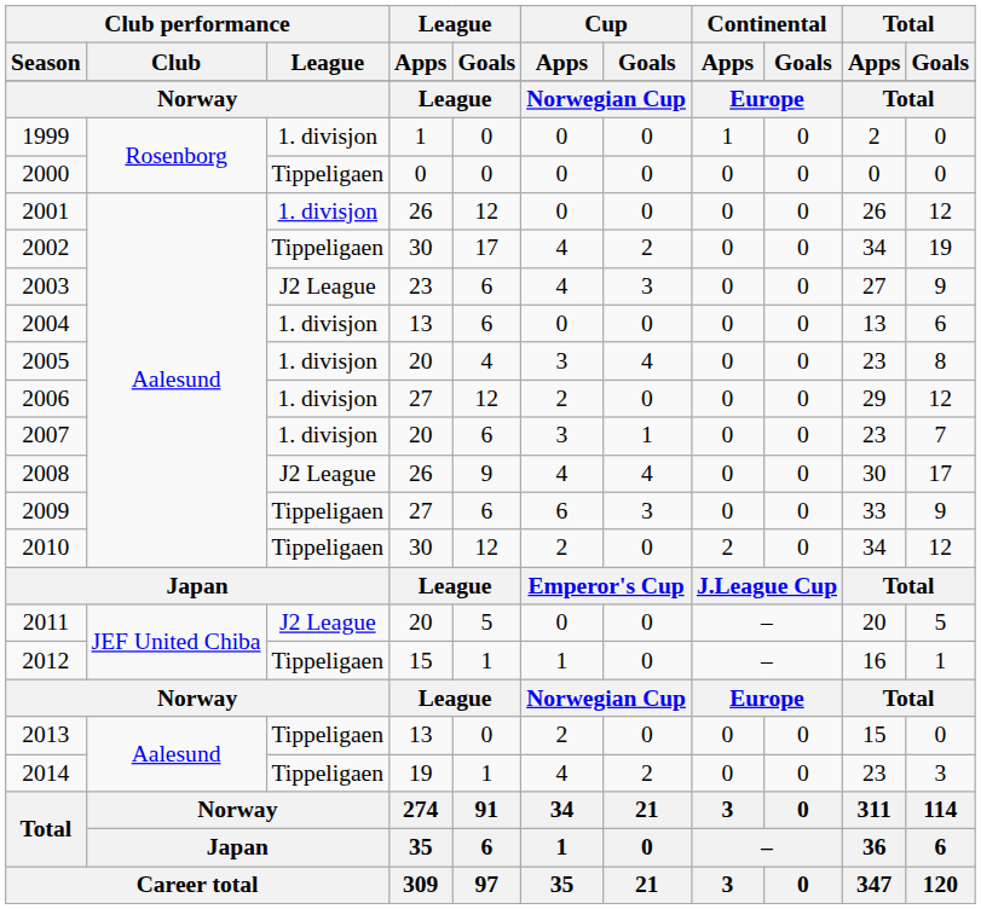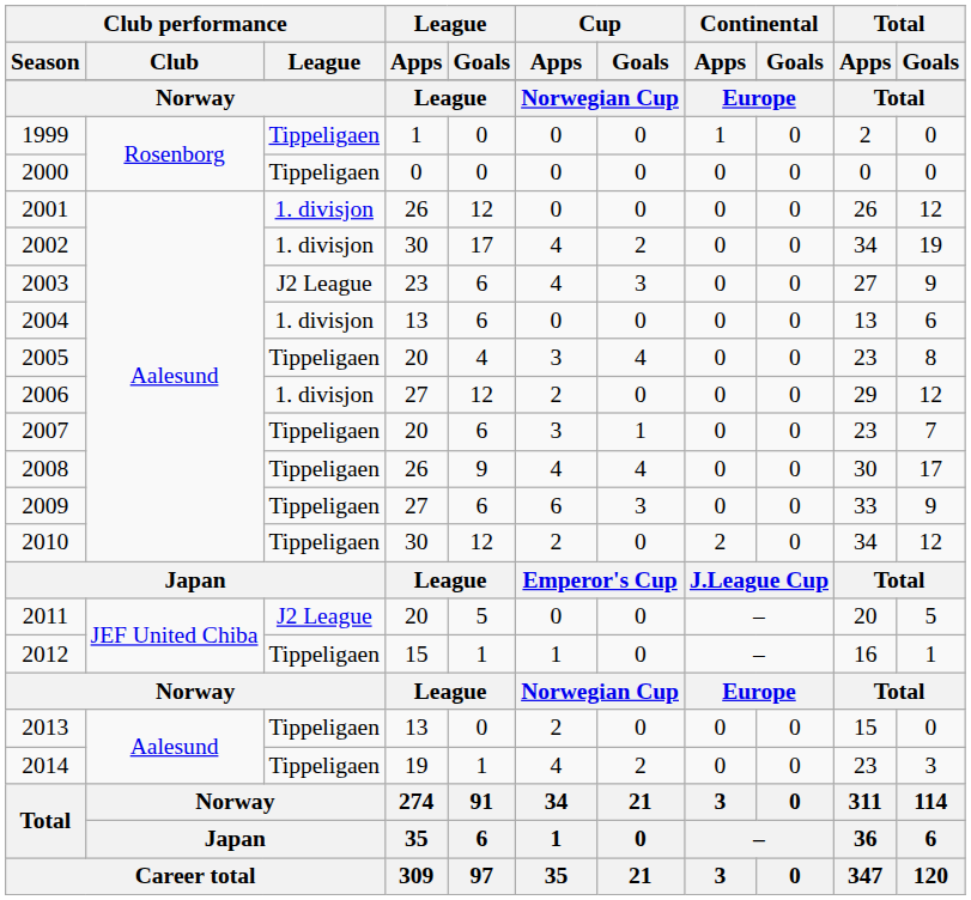 <table class="wikitable" style="text-align:center">
 <tr>
 <th colspan=3>Club performance</th>
 <th colspan=2>League</th>
 <th colspan=2>Cup</th>
 <th colspan=2>Continental</th>
 <th colspan=2>Total</th>
 </tr>
 <tr>
 <th>Season</th>
 <th>Club</th>
 <th>League</th>
 <th>Apps</th>
 <th>Goals</th>
 <th>Apps</th>
 <th>Goals</th>
 <th>Apps</th>
 <th>Goals</th>
 <th>Apps</th>
 <th>Goals</th>
 </tr>
 <tr>
 </tr>
 <tr>
 <th colspan=3>Norway</th>
 <th colspan=2>League</th>
 <th colspan=2><a href='#'>Norwegian Cup</a></th>
 <th colspan=2><a href='#'>Europe</a></th>
 <th colspan=2>Total</th>
 </tr>
 <tr>
 <td>1999</td>
 <td rowspan="2"><a href='#'>Rosenborg</a></td>
-<td>1. divisjon</td>
+<td><a href='#'>Tippeligaen</a></td>
 <td>1</td>
 <td>0</td>
 <td>0</td>
 <td>0</td>
 <td>1</td>
 <td>0</td>
 <td>2</td>
 <td>0</td>
 </tr>
 <tr>
 <td>2000</td>
 <td>Tippeligaen</td>
 <td>0</td>
 <td>0</td>
 <td>0</td>
 <td>0</td>
 <td>0</td>
 <td>0</td>
 <td>0</td>
 <td>0</td>
 </tr>
 <tr>
 <td>2001</td>
 <td rowspan="10"><a href='#'>Aalesund</a></td>
 <td><a href='#'>1. divisjon</a></td>
 <td>26</td>
 <td>12</td>
 <td>0</td>
 <td>0</td>
 <td>0</td>
 <td>0</td>
 <td>26</td>
 <td>12</td>
 </tr>
 <tr>
 <td>2002</td>
-<td>Tippeligaen</td>
+<td>1. divisjon</td>
 <td>30</td>
 <td>17</td>
 <td>4</td>
 <td>2</td>
 <td>0</td>
 <td>0</td>
 <td>34</td>
 <td>19</td>
 </tr>
 <tr>
 <td>2003</td>
 <td>J2 League</td>
 <td>23</td>
 <td>6</td>
 <td>4</td>
 <td>3</td>
 <td>0</td>
 <td>0</td>
 <td>27</td>
 <td>9</td>
 </tr>
 <tr>
 <td>2004</td>
 <td>1. divisjon</td>
 <td>13</td>
 <td>6</td>
 <td>0</td>
 <td>0</td>
 <td>0</td>
 <td>0</td>
 <td 0>13</td>
 <td>6</td>
 </tr>
 <tr>
 <td>2005</td>
-<td>1. divisjon</td>
+<td>Tippeligaen</td>
 <td>20</td>
 <td>4</td>
 <td>3</td>
 <td>4</td>
 <td>0</td>
 <td>0</td>
 <td>23</td>
 <td>8</td>
 </tr>
 <tr>
 <td>2006</td>
 <td>1. divisjon</td>
 <td>27</td>
 <td>12</td>
 <td>2</td>
 <td>0</td>
 <td>0</td>
 <td>0</td>
 <td>29</td>
 <td>12</td>
 </tr>
 <tr>
 <td>2007</td>
-<td>1. divisjon</td>
+<td>Tippeligaen</td>
 <td>20</td>
 <td>6</td>
 <td>3</td>
 <td>1</td>
 <td>0</td>
 <td>0</td>
 <td>23</td>
 <td>7</td>
 </tr>
 <tr>
 <td>2008</td>
-<td>J2 League</td>
+<td>Tippeligaen</td>
 <td>26</td>
 <td>9</td>
 <td>4</td>
 <td>4</td>
 <td>0</td>
 <td>0</td>
 <td>30</td>
 <td>17</td>
 </tr>
 <tr>
 <td>2009</td>
 <td>Tippeligaen</td>
 <td>27</td>
 <td>6</td>
 <td>6</td>
 <td>3</td>
 <td>0</td>
 <td>0</td>
 <td>33</td>
 <td>9</td>
 </tr>
 <tr>
 <td>2010</td>
 <td>Tippeligaen</td>
 <td>30</td>
 <td>12</td>
 <td>2</td>
 <td>0</td>
 <td>2</td>
 <td>0</td>
 <td>34</td>
 <td>12</td>
 </tr>
 <tr>
 <th colspan=3>Japan</th>
 <th colspan=2>League</th>
 <th colspan=2><a href='#'>Emperor's Cup</a></th>
 <th colspan=2><a href='#'>J.League Cup</a></th>
 <th colspan=2>Total</th>
 </tr>
 <tr>
 <td>2011</td>
 <td rowspan="2"><a href='#'>JEF United Chiba</a></td>
 <td><a href='#'>J2 League</a></td>
 <td>20</td>
 <td>5</td>
 <td>0</td>
 <td>0</td>
 <td colspan="2">–</td>
 <td>20</td>
 <td>5</td>
 </tr>
 <tr>
 <td>2012</td>
 <td>Tippeligaen</td>
 <td>15</td>
 <td>1</td>
 <td>1</td>
 <td>0</td>
 <td colspan="2">–</td>
 <td>16</td>
 <td>1</td>
 </tr>
 <tr>
 <th colspan=3>Norway</th>
 <th colspan=2>League</th>
 <th colspan=2><a href='#'>Norwegian Cup</a></th>
 <th colspan=2><a href='#'>Europe</a></th>
 <th colspan=2>Total</th>
 </tr>
 <tr>
 <td>2013</td>
 <td rowspan="2"><a href='#'>Aalesund</a></td>
 <td>Tippeligaen</td>
 <td>13</td>
 <td>0</td>
 <td>2</td>
 <td>0</td>
 <td>0</td>
 <td>0</td>
 <td>15</td>
 <td>0</td>
 </tr>
 <tr>
 <td>2014</td>
 <td>Tippeligaen</td>
 <td>19</td>
 <td>1</td>
 <td>4</td>
 <td>2</td>
 <td>0</td>
 <td>0</td>
 <td>23</td>
 <td>3</td>
 </tr>
 <tr>
 <th rowspan=2>Total</th>
 <th colspan=2>Norway</th>
 <th>274</th>
 <th>91</th>
 <th>34</th>
 <th>21</th>
 <th>3</th>
 <th>0</th>
 <th>311</th>
 <th>114</th>
 </tr>
 <tr>
 <th colspan=2>Japan</th>
 <th>35</th>
 <th>6</th>
 <th>1</th>
 <th>0</th>
 <th colspan="2">–</th>
 <th>36</th>
 <th>6</th>
 </tr>
 <tr>
 <th colspan=3>Career total</th>
 <th>309</th>
 <th>97</th>
 <th>35</th>
 <th>21</th>
 <th>3</th>
 <th>0</th>
 <th>347</th>
 <th>120</th>
 </tr>
 </table>
